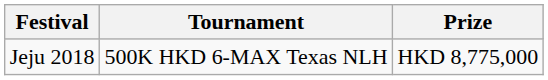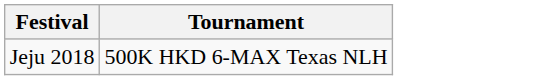 <table class="wikitable">
 <tr>
 <th>Festival</th>
 <th>Tournament</th>
-<th>Prize</th>
 </tr>
 <tr>
 <td>Jeju 2018</td>
 <td>500K HKD 6-MAX Texas NLH</td>
-<td>HKD 8,775,000</td>
 </tr>
 </table>
